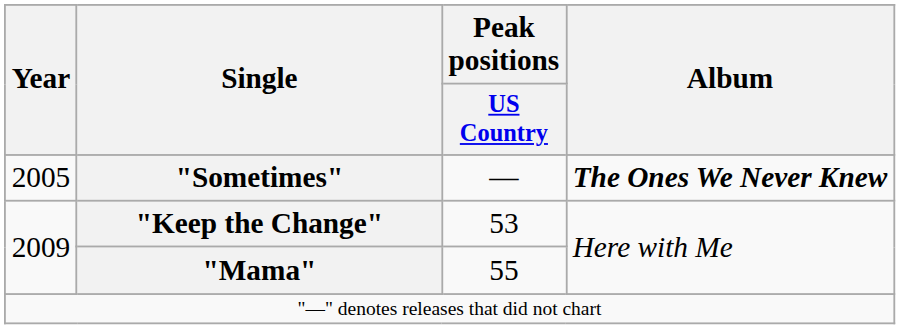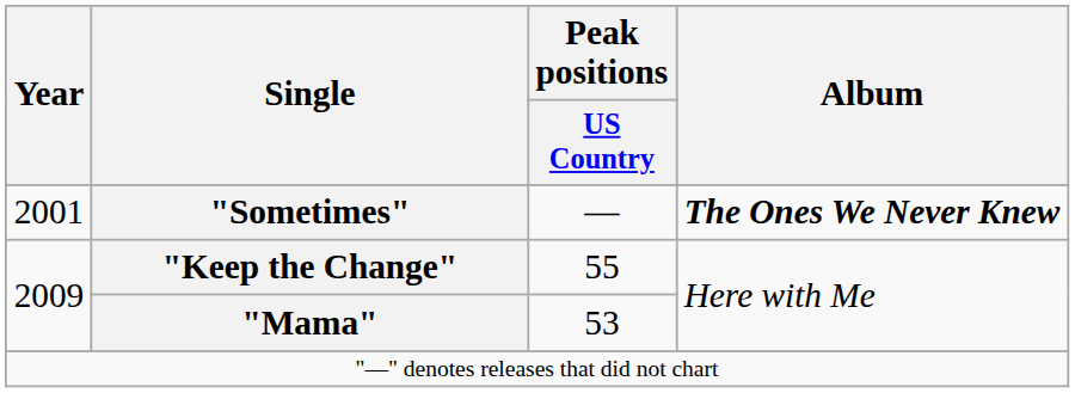 <table class="wikitable plainrowheaders" style="text-align:center;">
 <tr>
 <th rowspan="2">Year</th>
 <th rowspan="2" style="width:12em;">Single</th>
 <th>Peak positions</th>
 <th rowspan="2">Album</th>
 </tr>
 <tr style="font-size:smaller;">
 <th style="width:50px;"><a href='#'>US Country</a><br></th>
 </tr>
 <tr>
-<td>2005</td>
+<td>2001</td>
 <th scope="row">"Sometimes"</th>
 <td>—</td>
 <td style="text-align:left;"><strong><em>The Ones We Never Knew</em></strong></td>
 </tr>
 <tr>
 <td rowspan="2">2009</td>
 <th scope="row">"Keep the Change"</th>
-<td>53</td>
+<td>55</td>
 <td style="text-align:left;" rowspan="2"><em>Here with Me</em></td>
 </tr>
 <tr>
 <th scope="row">"Mama"</th>
-<td>55</td>
+<td>53</td>
 </tr>
 <tr>
 <td colspan="10" style="font-size:8pt">"—" denotes releases that did not chart</td>
 </tr>
 </table>
